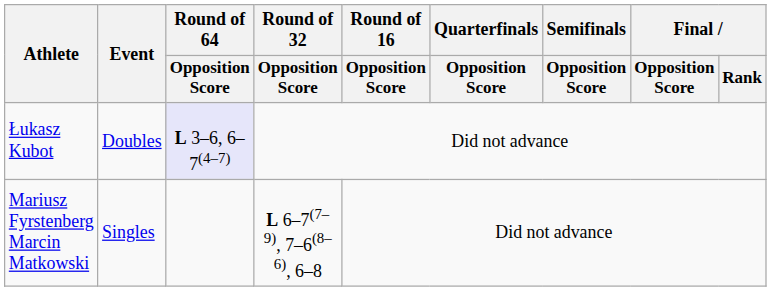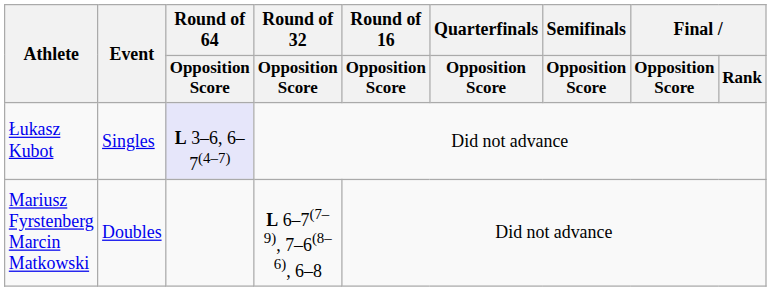 <table class=wikitable style="font-size:90%">
 <tr>
 <th rowspan="2">Athlete</th>
 <th rowspan="2">Event</th>
 <th>Round of 64</th>
 <th>Round of 32</th>
 <th>Round of 16</th>
 <th>Quarterfinals</th>
 <th>Semifinals</th>
 <th colspan=2>Final / </th>
 </tr>
 <tr style="font-size:95%">
 <th>Opposition<br>Score</th>
 <th>Opposition<br>Score</th>
 <th>Opposition<br>Score</th>
 <th>Opposition<br>Score</th>
 <th>Opposition<br>Score</th>
 <th>Opposition<br>Score</th>
 <th>Rank</th>
 </tr>
 <tr align=center>
 <td align=left><a href='#'>Łukasz Kubot</a></td>
-<td align=left><a href='#'>Doubles</a></td>
+<td align=left><a href='#'>Singles</a></td>
 <td style="background: lavender;"><br><strong>L</strong> 3–6, 6–7<sup>(4–7)</sup></td>
 <td colspan=6>Did not advance</td>
 </tr>
 <tr align=center>
 <td align=left><a href='#'>Mariusz Fyrstenberg</a><br><a href='#'>Marcin Matkowski</a></td>
-<td align=left><a href='#'>Singles</a></td>
+<td align=left><a href='#'>Doubles</a></td>
 <td></td>
 <td><br><strong>L</strong> 6–7<sup>(7–9)</sup>, 7–6<sup>(8–6)</sup>, 6–8</td>
 <td colspan=5>Did not advance</td>
 </tr>
 </table>
